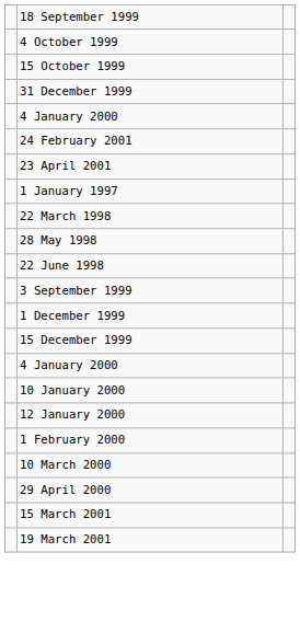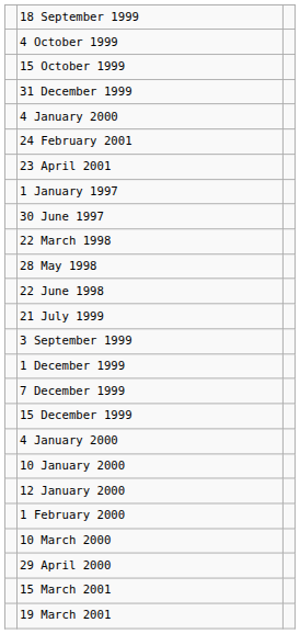 <table class="wikitable" style="font-size: 89%; float: left; width: 25em; margin-right: 1em; line-height: 1.65em">
 <tr>
 <td></td>
 <td>18 September 1999</td>
 <td></td>
 </tr>
 <tr>
 <td></td>
 <td>4 October 1999</td>
 <td></td>
 </tr>
 <tr>
 <td></td>
 <td>15 October 1999</td>
 <td></td>
 </tr>
 <tr>
 <td></td>
 <td>31 December 1999</td>
 <td></td>
 </tr>
 <tr>
 <td></td>
 <td>4 January 2000</td>
 <td></td>
 </tr>
 <tr>
 <td></td>
 <td>24 February 2001</td>
 <td></td>
 </tr>
 <tr>
 <td></td>
 <td>23 April 2001</td>
 <td></td>
 </tr>
 <tr>
 <td></td>
 <td>1 January 1997</td>
 <td></td>
 </tr>
 <tr>
 <td></td>
+<td>30 June 1997</td>
+<td></td>
+</tr>
+<tr>
+<td></td>
 <td>22 March 1998</td>
 <td></td>
 </tr>
 <tr>
 <td></td>
 <td>28 May 1998</td>
 <td></td>
 </tr>
 <tr>
 <td></td>
 <td>22 June 1998</td>
 <td></td>
 </tr>
 <tr>
 <td></td>
+<td>21 July 1999</td>
+<td></td>
+</tr>
+<tr>
+<td></td>
 <td>3 September 1999</td>
 <td></td>
 </tr>
 <tr>
 <td></td>
 <td>1 December 1999</td>
+<td></td>
+</tr>
+<tr>
+<td></td>
+<td>7 December 1999</td>
 <td></td>
 </tr>
 <tr>
 <td></td>
 <td>15 December 1999</td>
 <td></td>
 </tr>
 <tr>
 <td></td>
 <td>4 January 2000</td>
 <td></td>
 </tr>
 <tr>
 <td></td>
 <td>10 January 2000</td>
 <td></td>
 </tr>
 <tr>
 <td></td>
 <td>12 January 2000</td>
 <td></td>
 </tr>
 <tr>
 <td></td>
 <td>1 February 2000</td>
 <td></td>
 </tr>
 <tr>
 <td></td>
 <td>10 March 2000</td>
 <td></td>
 </tr>
 <tr>
 <td></td>
 <td>29 April 2000</td>
 <td></td>
 </tr>
 <tr>
 <td></td>
 <td>15 March 2001</td>
 <td></td>
 </tr>
 <tr>
 <td></td>
 <td>19 March 2001</td>
 <td></td>
 </tr>
 </table>
